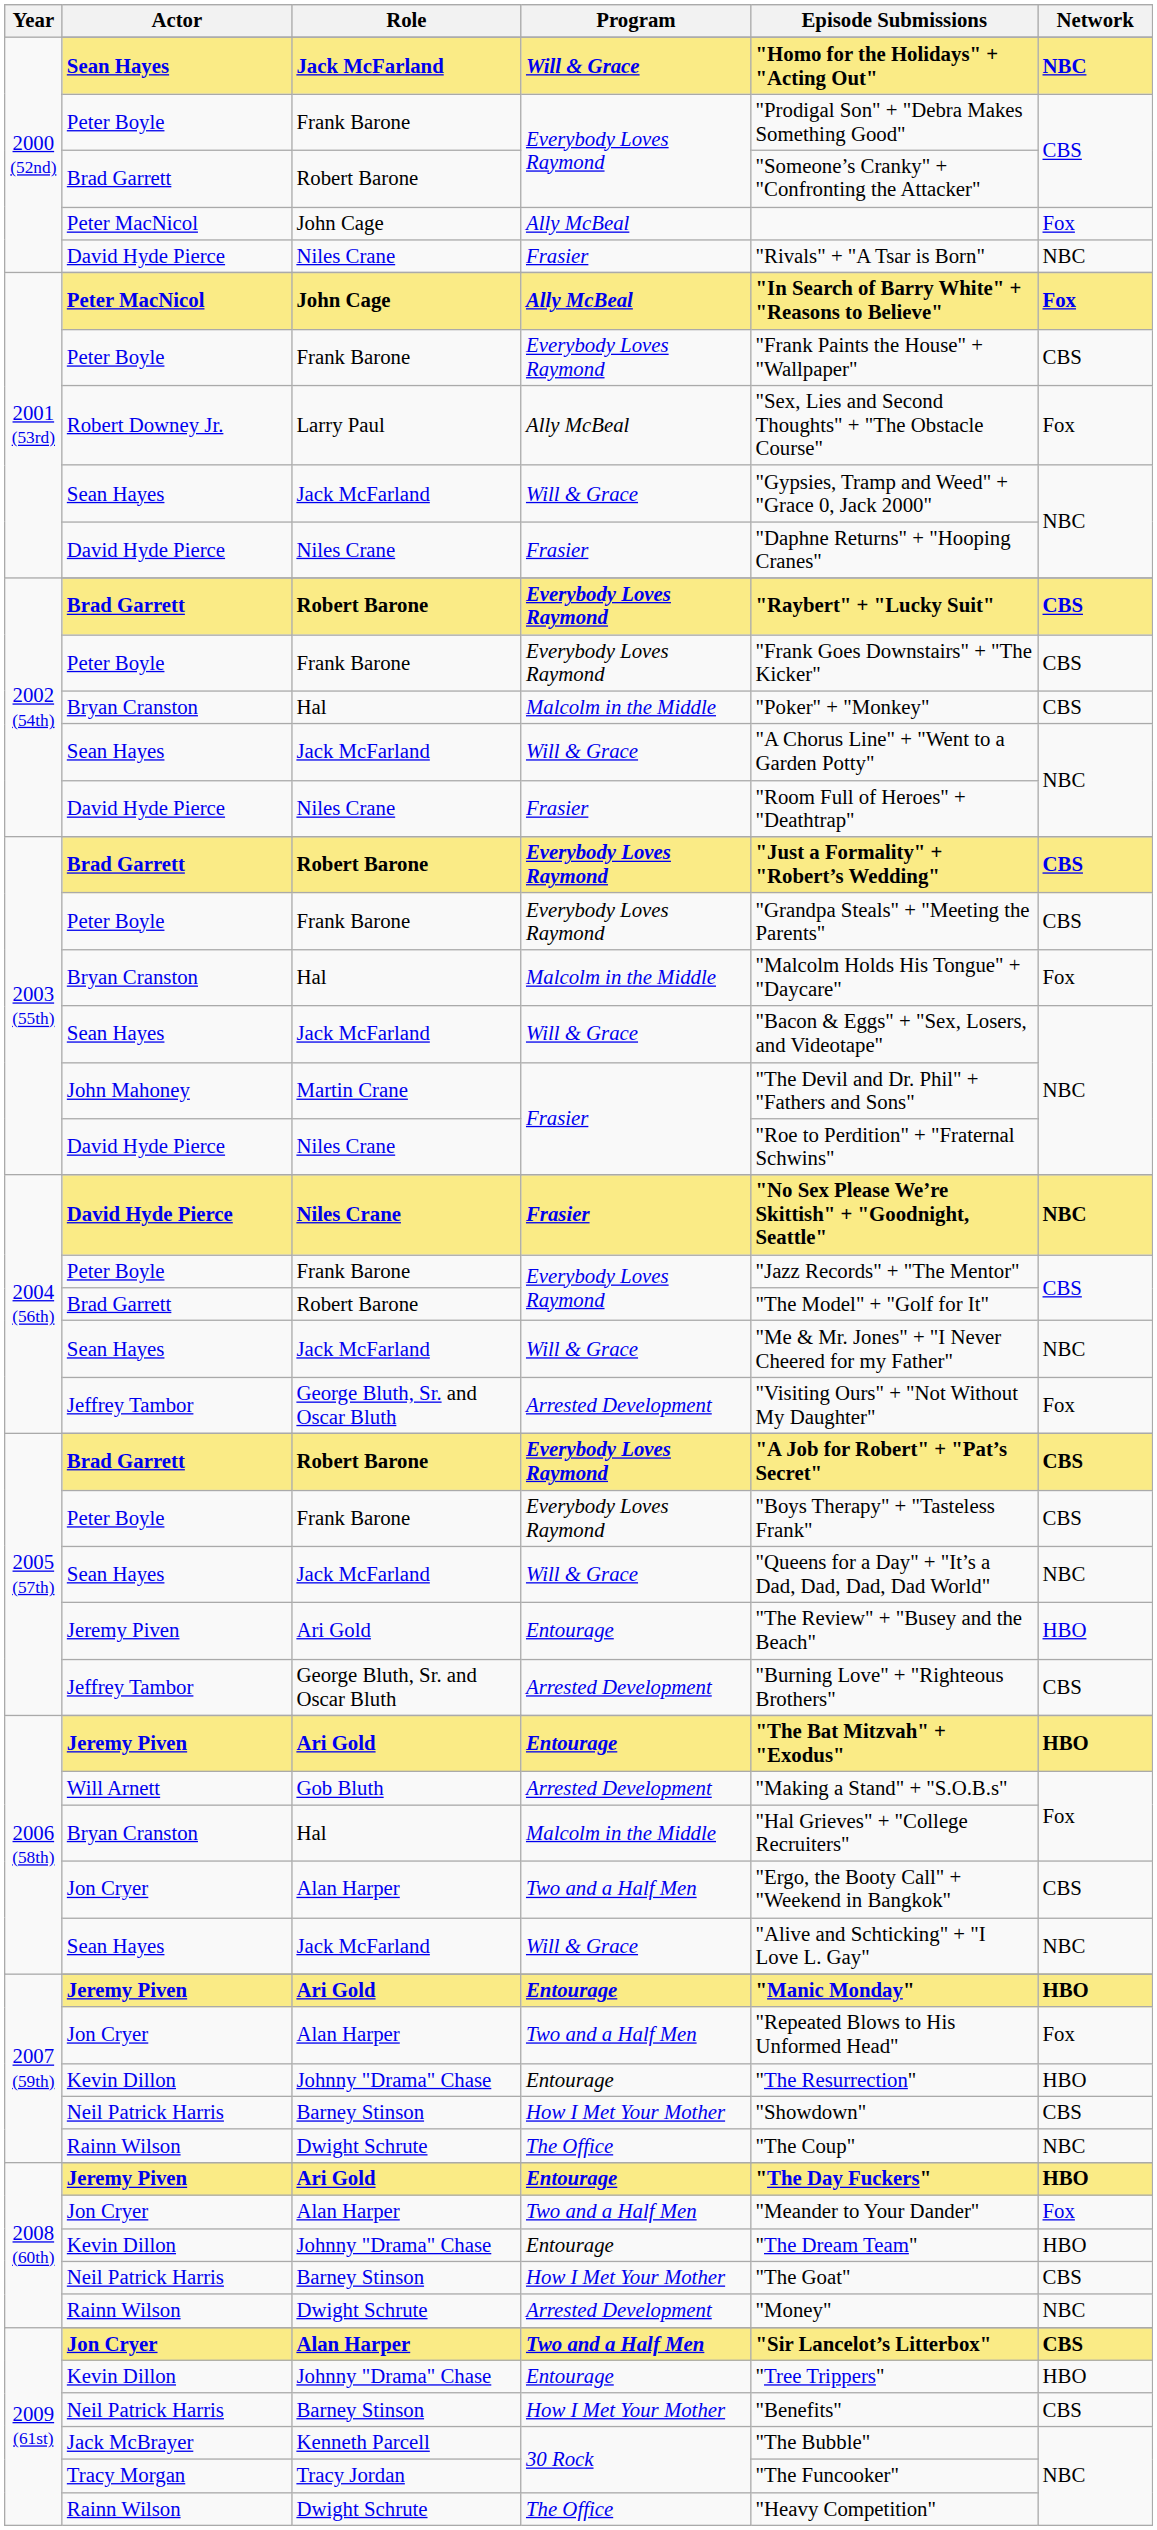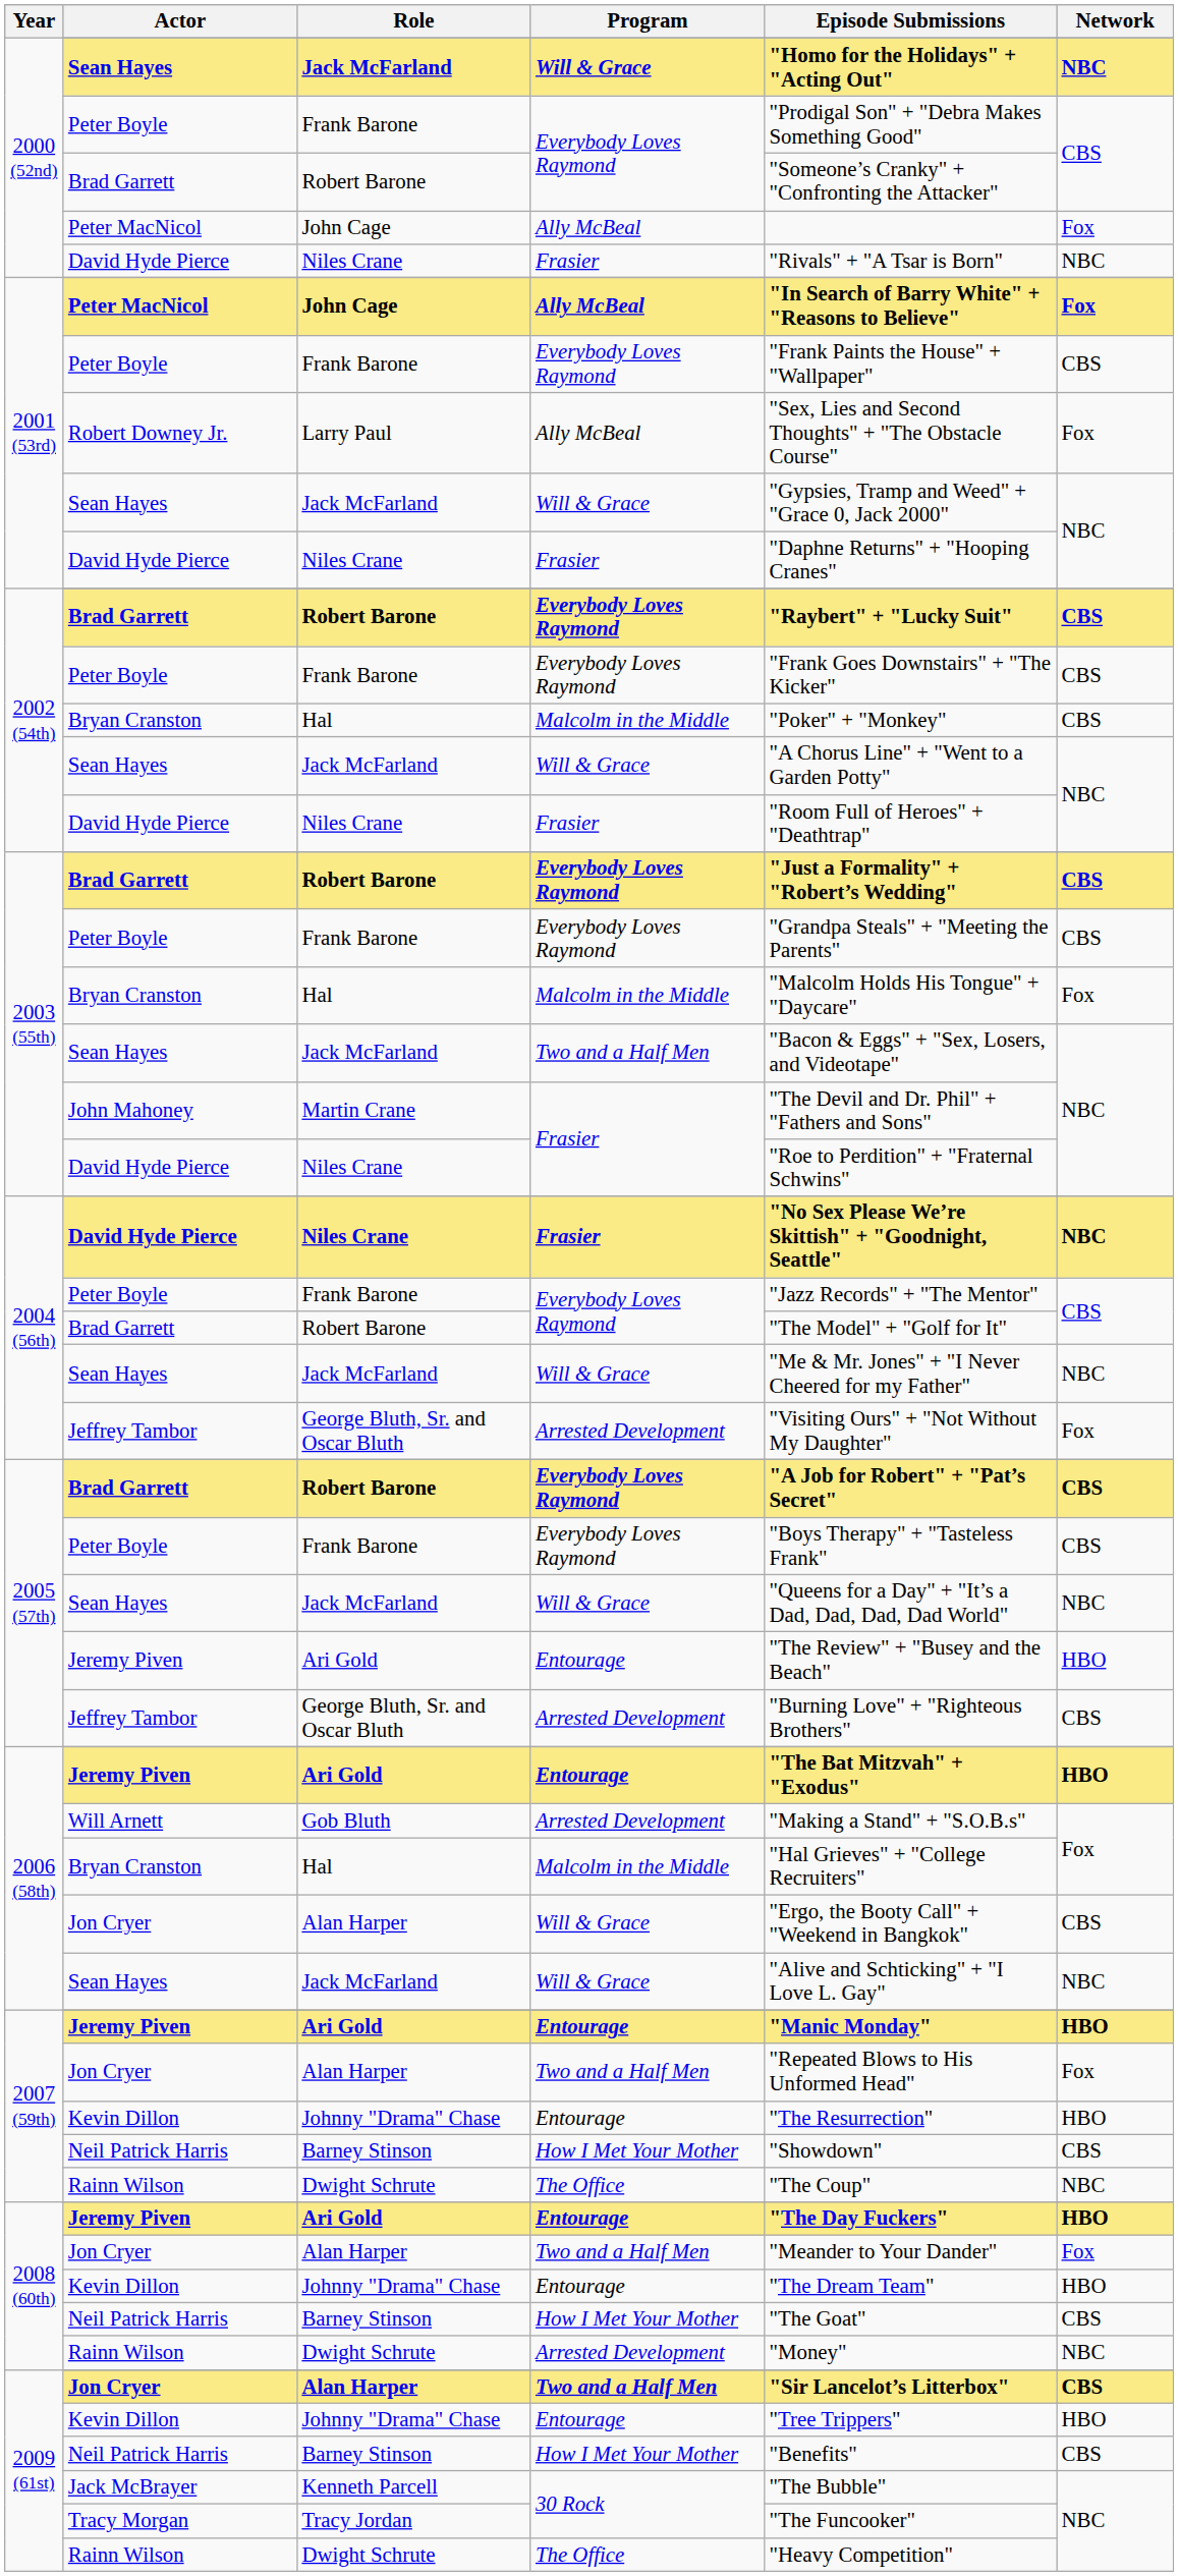 <table class="wikitable" style="width:100%; text-align: left;">
 <tr style="background:#bebebe;">
 <th style="width:5%;">Year</th>
 <th style="width:20%;">Actor</th>
 <th style="width:20%;">Role</th>
 <th style="width:20%;">Program</th>
 <th style="width:25%;">Episode Submissions</th>
 <th style="width:10%;">Network</th>
 </tr>
 <tr>
 <td rowspan=6 style="text-align:center"><a href='#'>2000</a><br><small><a href='#'>(52nd)</a></small></td>
 </tr>
 <tr style="background:#FAEB86">
 <td><strong><a href='#'>Sean Hayes</a></strong></td>
 <td><strong><a href='#'>Jack McFarland</a></strong></td>
 <td><strong><em><a href='#'>Will & Grace</a></em></strong></td>
 <td><strong>"Homo for the Holidays" + "Acting Out"</strong></td>
 <td><strong><a href='#'>NBC</a></strong></td>
 </tr>
 <tr>
 <td><a href='#'>Peter Boyle</a></td>
 <td>Frank Barone</td>
 <td rowspan=2><em><a href='#'>Everybody Loves Raymond</a></em></td>
 <td>"Prodigal Son" + "Debra Makes Something Good"</td>
 <td rowspan=2><a href='#'>CBS</a></td>
 </tr>
 <tr>
 <td><a href='#'>Brad Garrett</a></td>
 <td>Robert Barone</td>
 <td>"Someone’s Cranky" + "Confronting the Attacker"</td>
 </tr>
 <tr>
 <td><a href='#'>Peter MacNicol</a></td>
 <td>John Cage</td>
 <td><em><a href='#'>Ally McBeal</a></em></td>
 <td></td>
 <td><a href='#'>Fox</a></td>
 </tr>
 <tr>
 <td><a href='#'>David Hyde Pierce</a></td>
 <td><a href='#'>Niles Crane</a></td>
 <td><em><a href='#'>Frasier</a></em></td>
 <td>"Rivals" + "A Tsar is Born"</td>
 <td>NBC</td>
 </tr>
 <tr>
 <td rowspan=6 style="text-align:center"><a href='#'>2001</a><br><small><a href='#'>(53rd)</a></small></td>
 </tr>
 <tr style="background:#FAEB86">
 <td><strong><a href='#'>Peter MacNicol</a></strong></td>
 <td><strong>John Cage</strong></td>
 <td><strong><em><a href='#'>Ally McBeal</a></em></strong></td>
 <td><strong>"In Search of Barry White" + "Reasons to Believe"</strong></td>
 <td><strong><a href='#'>Fox</a></strong></td>
 </tr>
 <tr>
 <td><a href='#'>Peter Boyle</a></td>
 <td>Frank Barone</td>
 <td><em><a href='#'>Everybody Loves Raymond</a></em></td>
 <td>"Frank Paints the House" + "Wallpaper"</td>
 <td>CBS</td>
 </tr>
 <tr>
 <td><a href='#'>Robert Downey Jr.</a></td>
 <td>Larry Paul</td>
 <td><em>Ally McBeal</em></td>
 <td>"Sex, Lies and Second Thoughts" + "The Obstacle Course"</td>
 <td>Fox</td>
 </tr>
 <tr>
 <td><a href='#'>Sean Hayes</a></td>
 <td><a href='#'>Jack McFarland</a></td>
 <td><em><a href='#'>Will & Grace</a></em></td>
 <td>"Gypsies, Tramp and Weed" + "Grace 0, Jack 2000"</td>
 <td rowspan=2>NBC</td>
 </tr>
 <tr>
 <td><a href='#'>David Hyde Pierce</a></td>
 <td><a href='#'>Niles Crane</a></td>
 <td><em><a href='#'>Frasier</a></em></td>
 <td>"Daphne Returns" + "Hooping Cranes"</td>
 </tr>
 <tr>
 <td rowspan=6 style="text-align:center"><a href='#'>2002</a><br><small><a href='#'>(54th)</a></small></td>
 </tr>
 <tr style="background:#FAEB86">
 <td><strong><a href='#'>Brad Garrett</a></strong></td>
 <td><strong>Robert Barone</strong></td>
 <td><strong><em><a href='#'>Everybody Loves Raymond</a></em></strong></td>
 <td><strong>"Raybert" + "Lucky Suit"</strong></td>
 <td><strong><a href='#'>CBS</a></strong></td>
 </tr>
 <tr>
 <td><a href='#'>Peter Boyle</a></td>
 <td>Frank Barone</td>
 <td><em>Everybody Loves Raymond</em></td>
 <td>"Frank Goes Downstairs" + "The Kicker"</td>
 <td>CBS</td>
 </tr>
 <tr>
 <td><a href='#'>Bryan Cranston</a></td>
 <td>Hal</td>
 <td><em><a href='#'>Malcolm in the Middle</a></em></td>
 <td>"Poker" + "Monkey"</td>
 <td>CBS</td>
 </tr>
 <tr>
 <td><a href='#'>Sean Hayes</a></td>
 <td><a href='#'>Jack McFarland</a></td>
 <td><em><a href='#'>Will & Grace</a></em></td>
 <td>"A Chorus Line" + "Went to a Garden Potty"</td>
 <td rowspan=2>NBC</td>
 </tr>
 <tr>
 <td><a href='#'>David Hyde Pierce</a></td>
 <td><a href='#'>Niles Crane</a></td>
 <td><em><a href='#'>Frasier</a></em></td>
 <td>"Room Full of Heroes" + "Deathtrap"</td>
 </tr>
 <tr>
 <td rowspan=7 style="text-align:center"><a href='#'>2003</a><br><small><a href='#'>(55th)</a></small></td>
 </tr>
 <tr style="background:#FAEB86">
 <td><strong><a href='#'>Brad Garrett</a></strong></td>
 <td><strong>Robert Barone</strong></td>
 <td><strong><em><a href='#'>Everybody Loves Raymond</a></em></strong></td>
 <td><strong>"Just a Formality" + "Robert’s Wedding"</strong></td>
 <td><strong><a href='#'>CBS</a></strong></td>
 </tr>
 <tr>
 <td><a href='#'>Peter Boyle</a></td>
 <td>Frank Barone</td>
 <td><em>Everybody Loves Raymond</em></td>
 <td>"Grandpa Steals" + "Meeting the Parents"</td>
 <td>CBS</td>
 </tr>
 <tr>
 <td><a href='#'>Bryan Cranston</a></td>
 <td>Hal</td>
 <td><em><a href='#'>Malcolm in the Middle</a></em></td>
 <td>"Malcolm Holds His Tongue" + "Daycare"</td>
 <td>Fox</td>
 </tr>
 <tr>
 <td><a href='#'>Sean Hayes</a></td>
 <td><a href='#'>Jack McFarland</a></td>
-<td><em><a href='#'>Will & Grace</a></em></td>
+<td><em><a href='#'>Two and a Half Men</a></em></td>
 <td>"Bacon & Eggs" + "Sex, Losers, and Videotape"</td>
 <td rowspan=3>NBC</td>
 </tr>
 <tr>
 <td><a href='#'>John Mahoney</a></td>
 <td><a href='#'>Martin Crane</a></td>
 <td rowspan=2><em><a href='#'>Frasier</a></em></td>
 <td>"The Devil and Dr. Phil" + "Fathers and Sons"</td>
 </tr>
 <tr>
 <td><a href='#'>David Hyde Pierce</a></td>
 <td><a href='#'>Niles Crane</a></td>
 <td>"Roe to Perdition" + "Fraternal Schwins"</td>
 </tr>
 <tr>
 <td rowspan=6 style="text-align:center"><a href='#'>2004</a><br><small><a href='#'>(56th)</a></small></td>
 </tr>
 <tr style="background:#FAEB86">
 <td><strong><a href='#'>David Hyde Pierce</a></strong></td>
 <td><strong><a href='#'>Niles Crane</a></strong></td>
 <td><strong><em><a href='#'>Frasier</a></em></strong></td>
 <td><strong>"No Sex Please We’re Skittish" + "Goodnight, Seattle"</strong></td>
 <td><strong>NBC</strong></td>
 </tr>
 <tr>
 <td><a href='#'>Peter Boyle</a></td>
 <td>Frank Barone</td>
 <td rowspan=2><em><a href='#'>Everybody Loves Raymond</a></em></td>
 <td>"Jazz Records" + "The Mentor"</td>
 <td rowspan=2><a href='#'>CBS</a></td>
 </tr>
 <tr>
 <td><a href='#'>Brad Garrett</a></td>
 <td>Robert Barone</td>
 <td>"The Model" + "Golf for It"</td>
 </tr>
 <tr>
 <td><a href='#'>Sean Hayes</a></td>
 <td><a href='#'>Jack McFarland</a></td>
 <td><em><a href='#'>Will & Grace</a></em></td>
 <td>"Me & Mr. Jones" + "I Never Cheered for my Father"</td>
 <td>NBC</td>
 </tr>
 <tr>
 <td><a href='#'>Jeffrey Tambor</a></td>
 <td><a href='#'>George Bluth, Sr.</a> and <a href='#'>Oscar Bluth</a></td>
 <td><em><a href='#'>Arrested Development</a></em></td>
 <td>"Visiting Ours" + "Not Without My Daughter"</td>
 <td>Fox</td>
 </tr>
 <tr>
 <td rowspan=6 style="text-align:center"><a href='#'>2005</a><br><small><a href='#'>(57th)</a></small></td>
 </tr>
 <tr style="background:#FAEB86">
 <td><strong><a href='#'>Brad Garrett</a></strong></td>
 <td><strong>Robert Barone</strong></td>
 <td><strong><em><a href='#'>Everybody Loves Raymond</a></em></strong></td>
 <td><strong>"A Job for Robert" + "Pat’s Secret"</strong></td>
 <td><strong>CBS</strong></td>
 </tr>
 <tr>
 <td><a href='#'>Peter Boyle</a></td>
 <td>Frank Barone</td>
 <td><em>Everybody Loves Raymond</em></td>
 <td>"Boys Therapy" + "Tasteless Frank"</td>
 <td>CBS</td>
 </tr>
 <tr>
 <td><a href='#'>Sean Hayes</a></td>
 <td><a href='#'>Jack McFarland</a></td>
 <td><em><a href='#'>Will & Grace</a></em></td>
 <td>"Queens for a Day" + "It’s a Dad, Dad, Dad, Dad World"</td>
 <td>NBC</td>
 </tr>
 <tr>
 <td><a href='#'>Jeremy Piven</a></td>
 <td><a href='#'>Ari Gold</a></td>
 <td><em><a href='#'>Entourage</a></em></td>
 <td>"The Review" + "Busey and the Beach"</td>
 <td><a href='#'>HBO</a></td>
 </tr>
 <tr>
 <td><a href='#'>Jeffrey Tambor</a></td>
 <td>George Bluth, Sr. and Oscar Bluth</td>
 <td><em><a href='#'>Arrested Development</a></em></td>
 <td>"Burning Love" + "Righteous Brothers"</td>
 <td>CBS</td>
 </tr>
 <tr>
 <td rowspan=6 style="text-align:center"><a href='#'>2006</a><br><small><a href='#'>(58th)</a></small></td>
 </tr>
 <tr style="background:#FAEB86">
 <td><strong><a href='#'>Jeremy Piven</a></strong></td>
 <td><strong><a href='#'>Ari Gold</a></strong></td>
 <td><strong><em><a href='#'>Entourage</a></em></strong></td>
 <td><strong>"The Bat Mitzvah" + "Exodus"</strong></td>
 <td><strong>HBO</strong></td>
 </tr>
 <tr>
 <td><a href='#'>Will Arnett</a></td>
 <td><a href='#'>Gob Bluth</a></td>
 <td><em><a href='#'>Arrested Development</a></em></td>
 <td>"Making a Stand" + "S.O.B.s"</td>
 <td rowspan=2>Fox</td>
 </tr>
 <tr>
 <td><a href='#'>Bryan Cranston</a></td>
 <td>Hal</td>
 <td><em><a href='#'>Malcolm in the Middle</a></em></td>
 <td>"Hal Grieves" + "College Recruiters"</td>
 </tr>
 <tr>
 <td><a href='#'>Jon Cryer</a></td>
 <td><a href='#'>Alan Harper</a></td>
-<td><em><a href='#'>Two and a Half Men</a></em></td>
+<td><em><a href='#'>Will & Grace</a></em></td>
 <td>"Ergo, the Booty Call" + "Weekend in Bangkok"</td>
 <td>CBS</td>
 </tr>
 <tr>
 <td><a href='#'>Sean Hayes</a></td>
 <td><a href='#'>Jack McFarland</a></td>
 <td><em><a href='#'>Will & Grace</a></em></td>
 <td>"Alive and Schticking" + "I Love L. Gay"</td>
 <td>NBC</td>
 </tr>
 <tr>
 <td rowspan=6 style="text-align:center"><a href='#'>2007</a><br><small><a href='#'>(59th)</a></small></td>
 </tr>
 <tr style="background:#FAEB86">
 <td><strong><a href='#'>Jeremy Piven</a></strong></td>
 <td><strong><a href='#'>Ari Gold</a></strong></td>
 <td><strong><em><a href='#'>Entourage</a></em></strong></td>
 <td><strong>"<a href='#'>Manic Monday</a>"</strong></td>
 <td><strong>HBO</strong></td>
 </tr>
 <tr>
 <td><a href='#'>Jon Cryer</a></td>
 <td><a href='#'>Alan Harper</a></td>
 <td><em><a href='#'>Two and a Half Men</a></em></td>
 <td>"Repeated Blows to His Unformed Head"</td>
 <td>Fox</td>
 </tr>
 <tr>
 <td><a href='#'>Kevin Dillon</a></td>
 <td><a href='#'>Johnny "Drama" Chase</a></td>
 <td><em>Entourage</em></td>
 <td>"<a href='#'>The Resurrection</a>"</td>
 <td>HBO</td>
 </tr>
 <tr>
 <td><a href='#'>Neil Patrick Harris</a></td>
 <td><a href='#'>Barney Stinson</a></td>
 <td><em><a href='#'>How I Met Your Mother</a></em></td>
 <td>"Showdown"</td>
 <td>CBS</td>
 </tr>
 <tr>
 <td><a href='#'>Rainn Wilson</a></td>
 <td><a href='#'>Dwight Schrute</a></td>
 <td><em><a href='#'>The Office</a></em></td>
 <td>"The Coup"</td>
 <td>NBC</td>
 </tr>
 <tr>
 <td rowspan=6 style="text-align:center"><a href='#'>2008</a><br><small><a href='#'>(60th)</a></small></td>
 </tr>
 <tr style="background:#FAEB86">
 <td><strong><a href='#'>Jeremy Piven</a></strong></td>
 <td><strong><a href='#'>Ari Gold</a></strong></td>
 <td><strong><em><a href='#'>Entourage</a></em></strong></td>
 <td><strong>"<a href='#'>The Day Fuckers</a>"</strong></td>
 <td><strong>HBO</strong></td>
 </tr>
 <tr>
 <td><a href='#'>Jon Cryer</a></td>
 <td><a href='#'>Alan Harper</a></td>
 <td><em><a href='#'>Two and a Half Men</a></em></td>
 <td>"Meander to Your Dander"</td>
 <td><a href='#'>Fox</a></td>
 </tr>
 <tr>
 <td><a href='#'>Kevin Dillon</a></td>
 <td><a href='#'>Johnny "Drama" Chase</a></td>
 <td><em>Entourage</em></td>
 <td>"<a href='#'>The Dream Team</a>"</td>
 <td>HBO</td>
 </tr>
 <tr>
 <td><a href='#'>Neil Patrick Harris</a></td>
 <td><a href='#'>Barney Stinson</a></td>
 <td><em><a href='#'>How I Met Your Mother</a></em></td>
 <td>"The Goat"</td>
 <td>CBS</td>
 </tr>
 <tr>
 <td><a href='#'>Rainn Wilson</a></td>
 <td><a href='#'>Dwight Schrute</a></td>
 <td><em><a href='#'>Arrested Development</a></em></td>
 <td>"Money"</td>
 <td>NBC</td>
 </tr>
 <tr>
 <td rowspan=7 style="text-align:center"><a href='#'>2009</a><br><small><a href='#'>(61st)</a></small></td>
 </tr>
 <tr style="background:#FAEB86">
 <td><strong><a href='#'>Jon Cryer</a></strong></td>
 <td><strong><a href='#'>Alan Harper</a></strong></td>
 <td><strong><em><a href='#'>Two and a Half Men</a></em></strong></td>
 <td><strong>"Sir Lancelot’s Litterbox"</strong></td>
 <td><strong>CBS</strong></td>
 </tr>
 <tr>
 <td><a href='#'>Kevin Dillon</a></td>
 <td><a href='#'>Johnny "Drama" Chase</a></td>
 <td><em><a href='#'>Entourage</a></em></td>
 <td>"<a href='#'>Tree Trippers</a>"</td>
 <td>HBO</td>
 </tr>
 <tr>
 <td><a href='#'>Neil Patrick Harris</a></td>
 <td><a href='#'>Barney Stinson</a></td>
 <td><em><a href='#'>How I Met Your Mother</a></em></td>
 <td>"Benefits"</td>
 <td>CBS</td>
 </tr>
 <tr>
 <td><a href='#'>Jack McBrayer</a></td>
 <td><a href='#'>Kenneth Parcell</a></td>
 <td rowspan=2><em><a href='#'>30 Rock</a></em></td>
 <td>"The Bubble"</td>
 <td rowspan=3>NBC</td>
 </tr>
 <tr>
 <td><a href='#'>Tracy Morgan</a></td>
 <td><a href='#'>Tracy Jordan</a></td>
 <td>"The Funcooker"</td>
 </tr>
 <tr>
 <td><a href='#'>Rainn Wilson</a></td>
 <td><a href='#'>Dwight Schrute</a></td>
 <td><em><a href='#'>The Office</a></em></td>
 <td>"Heavy Competition"</td>
 </tr>
 </table>
